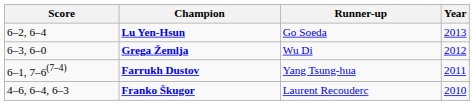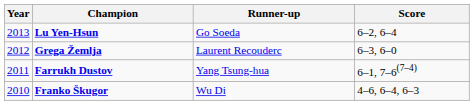 <table class="wikitable" style="font-size:90%">
 <tr>
-<th width="140">Score</th>
+<th>Year</th>
 <th width="200">Champion</th>
 <th width="200">Runner-up</th>
-<th>Year</th>
+<th width="140">Score</th>
 </tr>
 <tr>
-<td>6–2, 6–4</td>
+<td><a href='#'>2013</a></td>
 <td> <strong><a href='#'>Lu Yen-Hsun</a></strong></td>
 <td> <a href='#'>Go Soeda</a></td>
-<td><a href='#'>2013</a></td>
+<td>6–2, 6–4</td>
 </tr>
 <tr>
+<td><a href='#'>2012</a></td>
+<td> <strong><a href='#'>Grega Žemlja</a></strong></td>
+<td> <a href='#'>Laurent Recouderc</a></td>
 <td>6–3, 6–0</td>
-<td> <strong><a href='#'>Grega Žemlja</a></strong></td>
-<td> <a href='#'>Wu Di</a></td>
-<td><a href='#'>2012</a></td>
 </tr>
 <tr>
-<td>6–1, 7–6<sup>(7–4)</sup></td>
+<td><a href='#'>2011</a></td>
 <td> <strong><a href='#'>Farrukh Dustov</a></strong></td>
 <td> <a href='#'>Yang Tsung-hua</a></td>
-<td><a href='#'>2011</a></td>
+<td>6–1, 7–6<sup>(7–4)</sup></td>
 </tr>
 <tr>
+<td><a href='#'>2010</a></td>
+<td> <strong><a href='#'>Franko Škugor</a></strong></td>
+<td> <a href='#'>Wu Di</a></td>
 <td>4–6, 6–4, 6–3</td>
-<td> <strong><a href='#'>Franko Škugor</a></strong></td>
-<td> <a href='#'>Laurent Recouderc</a></td>
-<td><a href='#'>2010</a></td>
 </tr>
 </table>
